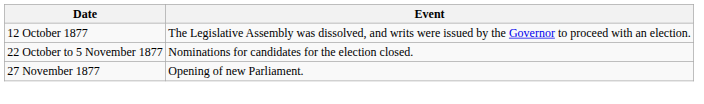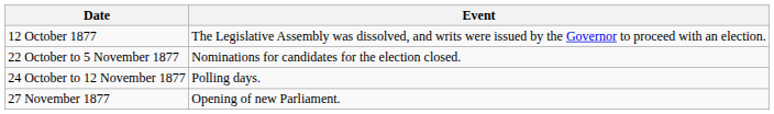 <table class="wikitable">
 <tr>
 <th>Date</th>
 <th>Event</th>
 </tr>
 <tr>
 <td>12 October 1877</td>
 <td>The Legislative Assembly was dissolved, and writs were issued by the <a href='#'>Governor</a> to proceed with an election.</td>
 </tr>
 <tr>
 <td>22 October to 5 November 1877</td>
 <td>Nominations for candidates for the election closed.</td>
 </tr>
 <tr>
+<td>24 October to 12 November 1877</td>
+<td>Polling days.</td>
+</tr>
+<tr>
 <td>27 November 1877</td>
 <td>Opening of new Parliament.</td>
 </tr>
 </table>
